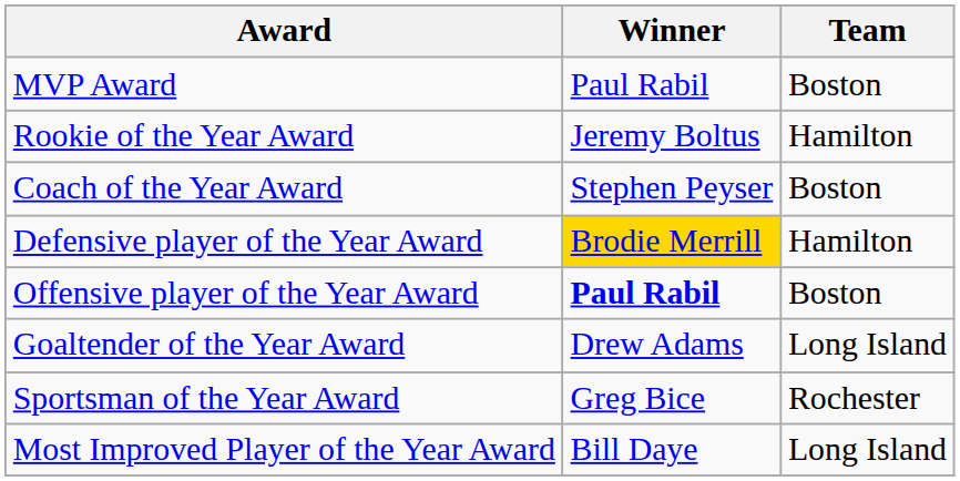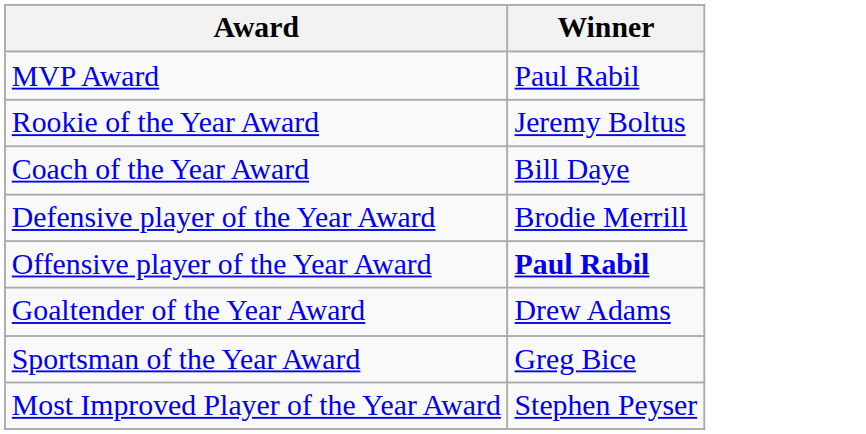 <table class="wikitable">
 <tr>
 <th>Award</th>
 <th>Winner</th>
-<th>Team</th>
 </tr>
 <tr>
 <td><a href='#'>MVP Award</a></td>
 <td><a href='#'>Paul Rabil</a></td>
-<td>Boston</td>
 </tr>
 <tr>
 <td><a href='#'>Rookie of the Year Award</a></td>
 <td><a href='#'>Jeremy Boltus</a></td>
-<td>Hamilton</td>
 </tr>
 <tr>
 <td><a href='#'>Coach of the Year Award</a></td>
-<td><a href='#'>Stephen Peyser</a></td>
-<td>Boston</td>
+<td><a href='#'>Bill Daye</a></td>
 </tr>
 <tr>
 <td><a href='#'>Defensive player of the Year Award</a></td>
-<td style="background: gold;"><a href='#'>Brodie Merrill</a></td>
-<td>Hamilton</td>
+<td><a href='#'>Brodie Merrill</a></td>
 </tr>
 <tr>
 <td><a href='#'>Offensive player of the Year Award</a></td>
 <td><strong><a href='#'>Paul Rabil</a></strong></td>
-<td>Boston</td>
 </tr>
 <tr>
 <td><a href='#'>Goaltender of the Year Award</a></td>
 <td><a href='#'>Drew Adams</a></td>
-<td>Long Island</td>
 </tr>
 <tr>
 <td><a href='#'>Sportsman of the Year Award</a></td>
 <td><a href='#'>Greg Bice</a></td>
-<td>Rochester</td>
 </tr>
 <tr>
 <td><a href='#'>Most Improved Player of the Year Award</a></td>
-<td><a href='#'>Bill Daye</a></td>
-<td>Long Island</td>
+<td><a href='#'>Stephen Peyser</a></td>
 </tr>
 </table>
